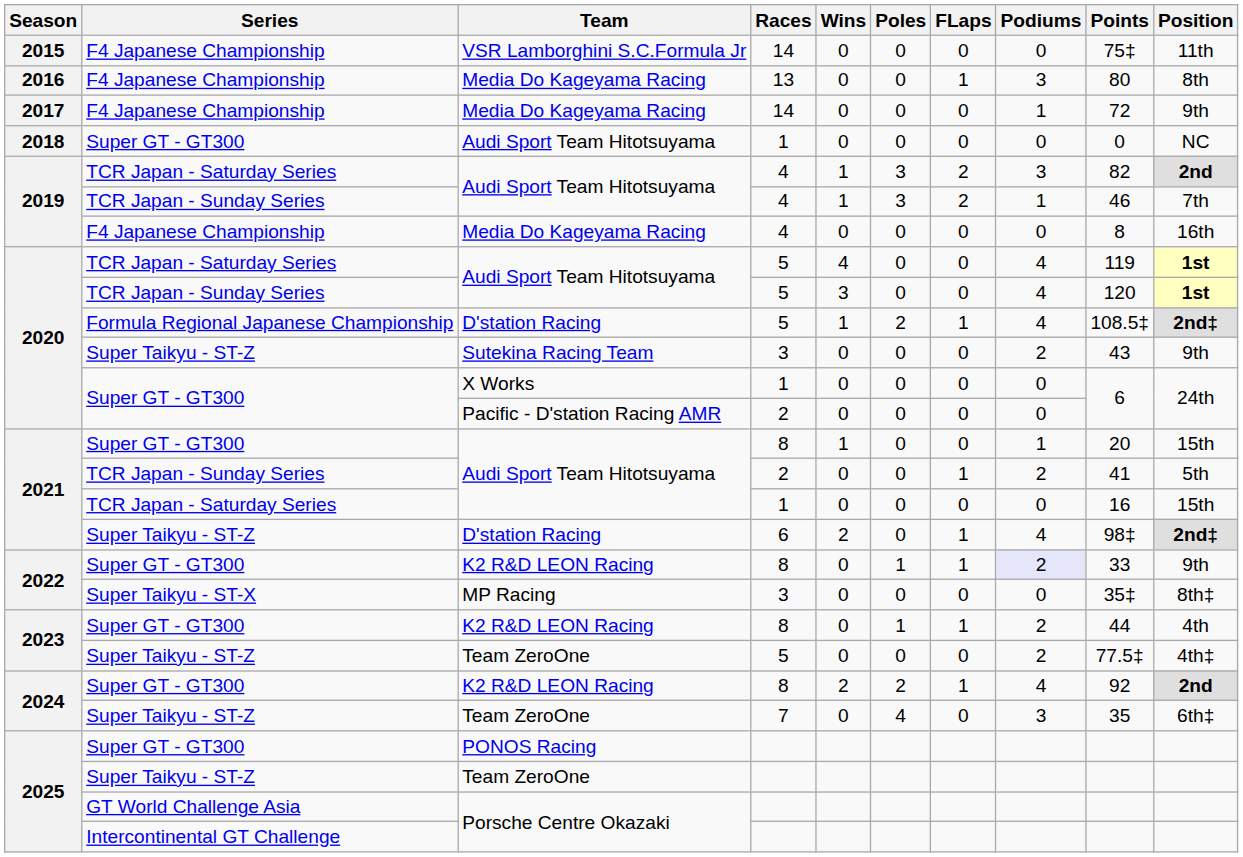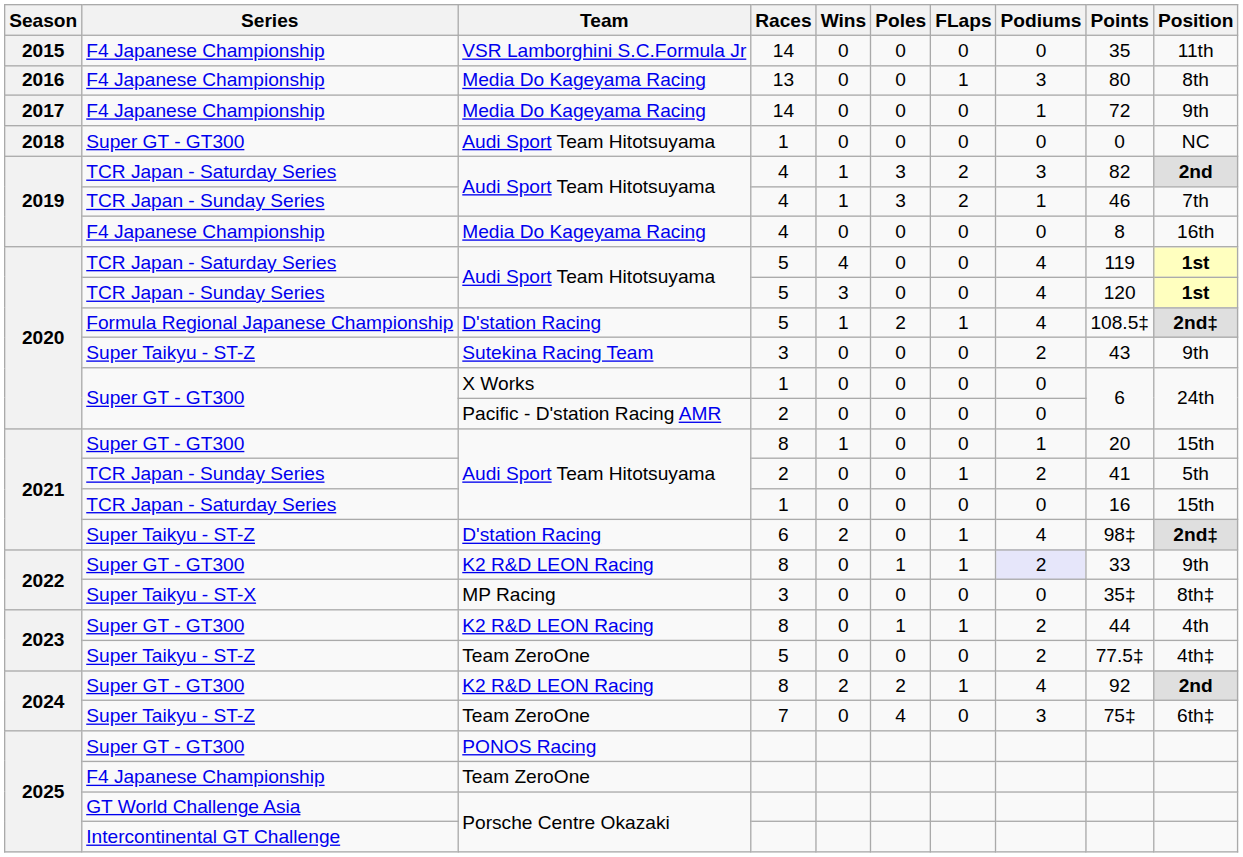 <table class="wikitable" style="font-size: 90%; text-align:center">
 <tr>
 <th>Season</th>
 <th>Series</th>
 <th>Team</th>
 <th>Races</th>
 <th>Wins</th>
 <th>Poles</th>
 <th>FLaps</th>
 <th>Podiums</th>
 <th>Points</th>
 <th>Position</th>
 </tr>
 <tr>
 <th>2015</th>
 <td align=left><a href='#'>F4 Japanese Championship</a></td>
 <td align=left><a href='#'>VSR Lamborghini S.C.Formula Jr</a></td>
 <td>14</td>
 <td>0</td>
 <td>0</td>
 <td>0</td>
 <td>0</td>
-<td>75‡</td>
+<td>35</td>
 <td>11th</td>
 </tr>
 <tr>
 <th>2016</th>
 <td align=left><a href='#'>F4 Japanese Championship</a></td>
 <td align=left><a href='#'>Media Do Kageyama Racing</a></td>
 <td>13</td>
 <td>0</td>
 <td>0</td>
 <td>1</td>
 <td>3</td>
 <td>80</td>
 <td>8th</td>
 </tr>
 <tr>
 <th>2017</th>
 <td align=left><a href='#'>F4 Japanese Championship</a></td>
 <td align=left><a href='#'>Media Do Kageyama Racing</a></td>
 <td>14</td>
 <td>0</td>
 <td>0</td>
 <td>0</td>
 <td>1</td>
 <td>72</td>
 <td>9th</td>
 </tr>
 <tr>
 <th>2018</th>
 <td align="left"><a href='#'>Super GT - GT300</a></td>
 <td align="left"><a href='#'>Audi Sport</a> Team Hitotsuyama</td>
 <td>1</td>
 <td>0</td>
 <td>0</td>
 <td>0</td>
 <td>0</td>
 <td>0</td>
 <td>NC</td>
 </tr>
 <tr>
 <th rowspan="3">2019</th>
 <td align="left"><a href='#'>TCR Japan - Saturday Series</a></td>
 <td rowspan="2" align="left"><a href='#'>Audi Sport</a> Team Hitotsuyama</td>
 <td>4</td>
 <td>1</td>
 <td>3</td>
 <td>2</td>
 <td>3</td>
 <td>82</td>
 <td style="background:#DFDFDF;"><strong>2nd</strong></td>
 </tr>
 <tr>
 <td align="left"><a href='#'>TCR Japan - Sunday Series</a></td>
 <td>4</td>
 <td>1</td>
 <td>3</td>
 <td>2</td>
 <td>1</td>
 <td>46</td>
 <td>7th</td>
 </tr>
 <tr>
 <td align=left><a href='#'>F4 Japanese Championship</a></td>
 <td align=left><a href='#'>Media Do Kageyama Racing</a></td>
 <td>4</td>
 <td>0</td>
 <td>0</td>
 <td>0</td>
 <td>0</td>
 <td>8</td>
 <td>16th</td>
 </tr>
 <tr>
 <th rowspan="6">2020</th>
 <td align="left"><a href='#'>TCR Japan - Saturday Series</a></td>
 <td rowspan="2" align="left"><a href='#'>Audi Sport</a> Team Hitotsuyama</td>
 <td>5</td>
 <td>4</td>
 <td>0</td>
 <td>0</td>
 <td>4</td>
 <td>119</td>
 <td style="background:#FFFFBF;"><strong>1st</strong></td>
 </tr>
 <tr>
 <td align="left"><a href='#'>TCR Japan - Sunday Series</a></td>
 <td>5</td>
 <td>3</td>
 <td>0</td>
 <td>0</td>
 <td>4</td>
 <td>120</td>
 <td style="background:#FFFFBF;"><strong>1st</strong></td>
 </tr>
 <tr>
 <td align=left><a href='#'>Formula Regional Japanese Championship</a></td>
 <td align=left><a href='#'>D'station Racing</a></td>
 <td>5</td>
 <td>1</td>
 <td>2</td>
 <td>1</td>
 <td>4</td>
 <td>108.5‡</td>
 <td style="background:#DFDFDF;"><strong>2nd‡</strong></td>
 </tr>
 <tr>
 <td align=left><a href='#'>Super Taikyu - ST-Z</a></td>
 <td align=left><a href='#'>Sutekina Racing Team</a></td>
 <td>3</td>
 <td>0</td>
 <td>0</td>
 <td>0</td>
 <td>2</td>
 <td>43</td>
 <td>9th</td>
 </tr>
 <tr>
 <td rowspan="2" align="left"><a href='#'>Super GT - GT300</a></td>
 <td align="left">X Works</td>
 <td>1</td>
 <td>0</td>
 <td>0</td>
 <td>0</td>
 <td>0</td>
 <td rowspan="2">6</td>
 <td rowspan="2">24th</td>
 </tr>
 <tr>
 <td align="left">Pacific - D'station Racing <a href='#'>AMR</a></td>
 <td>2</td>
 <td>0</td>
 <td>0</td>
 <td>0</td>
 <td>0</td>
 </tr>
 <tr>
 <th rowspan="4">2021</th>
 <td align="left"><a href='#'>Super GT - GT300</a></td>
 <td rowspan="3" align="left"><a href='#'>Audi Sport</a> Team Hitotsuyama</td>
 <td>8</td>
 <td>1</td>
 <td>0</td>
 <td>0</td>
 <td>1</td>
 <td>20</td>
 <td>15th</td>
 </tr>
 <tr>
 <td align="left"><a href='#'>TCR Japan - Sunday Series</a></td>
 <td>2</td>
 <td>0</td>
 <td>0</td>
 <td>1</td>
 <td>2</td>
 <td>41</td>
 <td>5th</td>
 </tr>
 <tr>
 <td align="left"><a href='#'>TCR Japan - Saturday Series</a></td>
 <td>1</td>
 <td>0</td>
 <td>0</td>
 <td>0</td>
 <td>0</td>
 <td>16</td>
 <td>15th</td>
 </tr>
 <tr>
 <td align=left><a href='#'>Super Taikyu - ST-Z</a></td>
 <td align=left><a href='#'>D'station Racing</a></td>
 <td>6</td>
 <td>2</td>
 <td>0</td>
 <td>1</td>
 <td>4</td>
 <td>98‡</td>
 <td style="background:#DFDFDF;"><strong>2nd‡</strong></td>
 </tr>
 <tr>
 <th rowspan="2">2022</th>
 <td align="left"><a href='#'>Super GT - GT300</a></td>
 <td align="left"><a href='#'>K2 R&D LEON Racing</a></td>
 <td>8</td>
 <td>0</td>
 <td>1</td>
 <td>1</td>
 <td style="background: lavender;">2</td>
 <td>33</td>
 <td>9th</td>
 </tr>
 <tr>
 <td align=left><a href='#'>Super Taikyu - ST-X</a></td>
 <td align=left>MP Racing</td>
 <td>3</td>
 <td>0</td>
 <td>0</td>
 <td>0</td>
 <td>0</td>
 <td>35‡</td>
 <td>8th‡</td>
 </tr>
 <tr>
 <th rowspan="2">2023</th>
 <td align="left"><a href='#'>Super GT - GT300</a></td>
 <td align="left"><a href='#'>K2 R&D LEON Racing</a></td>
 <td>8</td>
 <td>0</td>
 <td>1</td>
 <td>1</td>
 <td>2</td>
 <td>44</td>
 <td>4th</td>
 </tr>
 <tr>
 <td align=left><a href='#'>Super Taikyu - ST-Z</a></td>
 <td align=left>Team ZeroOne</td>
 <td>5</td>
 <td>0</td>
 <td>0</td>
 <td>0</td>
 <td>2</td>
 <td>77.5‡</td>
 <td>4th‡</td>
 </tr>
 <tr>
 <th rowspan="2">2024</th>
 <td align="left"><a href='#'>Super GT - GT300</a></td>
 <td align="left"><a href='#'>K2 R&D LEON Racing</a></td>
 <td>8</td>
 <td>2</td>
 <td>2</td>
 <td>1</td>
 <td>4</td>
 <td>92</td>
 <td style="background:#DFDFDF;"><strong>2nd</strong></td>
 </tr>
 <tr>
 <td align=left><a href='#'>Super Taikyu - ST-Z</a></td>
 <td align=left>Team ZeroOne</td>
 <td>7</td>
 <td>0</td>
 <td>4</td>
 <td>0</td>
 <td>3</td>
-<td>35</td>
+<td>75‡</td>
 <td>6th‡</td>
 </tr>
 <tr>
 <th rowspan=4>2025</th>
 <td align=left><a href='#'>Super GT - GT300</a></td>
 <td align=left><a href='#'>PONOS Racing</a></td>
 <td></td>
 <td></td>
 <td></td>
 <td></td>
 <td></td>
 <td></td>
 <td></td>
 </tr>
 <tr>
-<td align=left><a href='#'>Super Taikyu - ST-Z</a></td>
+<td align=left><a href='#'>F4 Japanese Championship</a></td>
 <td align=left>Team ZeroOne</td>
 <td></td>
 <td></td>
 <td></td>
 <td></td>
 <td></td>
 <td></td>
 <td></td>
 </tr>
 <tr>
 <td align=left><a href='#'>GT World Challenge Asia</a></td>
 <td rowspan="2" align=left>Porsche Centre Okazaki</td>
 <td></td>
 <td></td>
 <td></td>
 <td></td>
 <td></td>
 <td></td>
 <td></td>
 </tr>
 <tr>
 <td align=left><a href='#'>Intercontinental GT Challenge</a></td>
 <td></td>
 <td></td>
 <td></td>
 <td></td>
 <td></td>
 <td></td>
 <td></td>
 </tr>
 </table>
